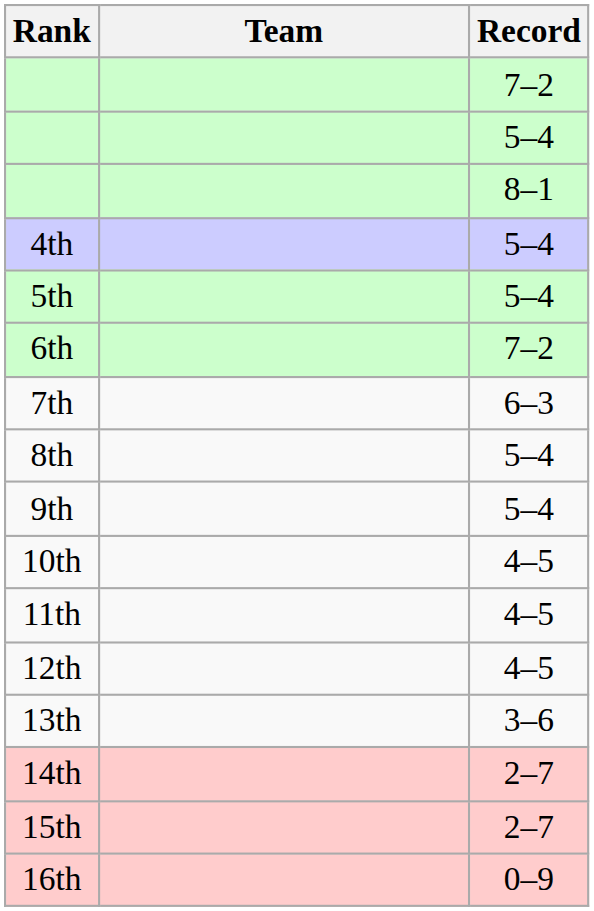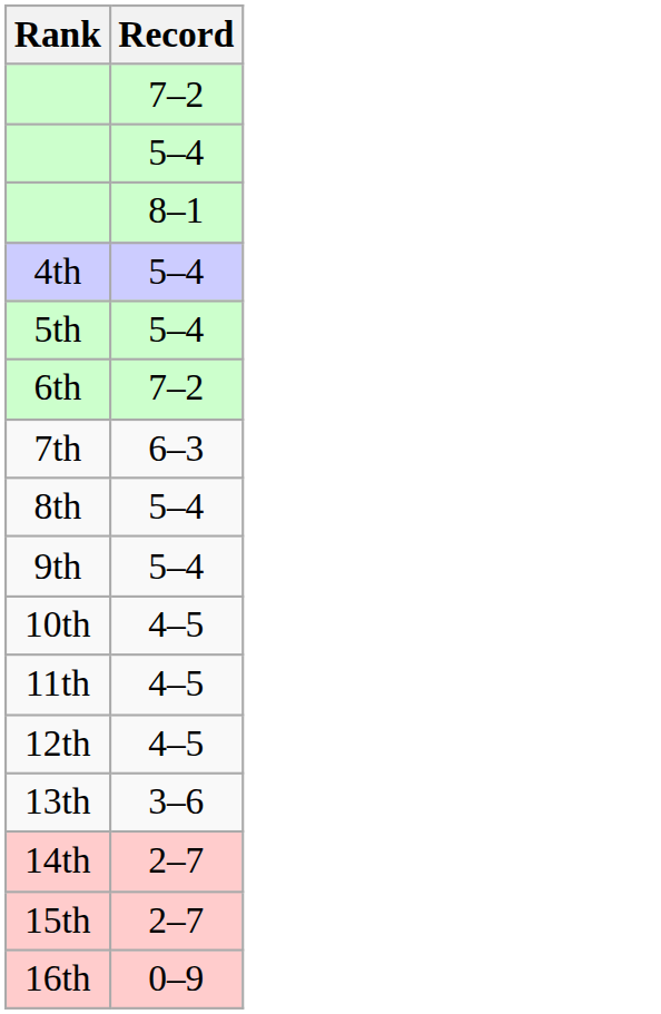 <table class=wikitable style="text-align:center;">
 <tr>
 <th>Rank</th>
-<th width=170px>Team</th>
 <th>Record</th>
 </tr>
 <tr bgcolor=#ccffcc>
 <td></td>
-<td align=left></td>
 <td>7–2</td>
 </tr>
 <tr bgcolor=#ccffcc>
 <td></td>
-<td align=left></td>
 <td>5–4</td>
 </tr>
 <tr bgcolor=#ccffcc>
 <td></td>
-<td align=left></td>
 <td>8–1</td>
 </tr>
 <tr bgcolor=#ccccff>
 <td>4th</td>
-<td align=left></td>
 <td>5–4</td>
 </tr>
 <tr bgcolor=#ccffcc>
 <td>5th</td>
-<td align=left></td>
 <td>5–4</td>
 </tr>
 <tr bgcolor=#ccffcc>
 <td>6th</td>
-<td align=left></td>
 <td>7–2</td>
 </tr>
 <tr>
 <td>7th</td>
-<td align=left></td>
 <td>6–3</td>
 </tr>
 <tr>
 <td>8th</td>
-<td align=left></td>
 <td>5–4</td>
 </tr>
 <tr>
 <td>9th</td>
-<td align=left></td>
 <td>5–4</td>
 </tr>
 <tr>
 <td>10th</td>
-<td align=left></td>
 <td>4–5</td>
 </tr>
 <tr>
 <td>11th</td>
-<td align=left></td>
 <td>4–5</td>
 </tr>
 <tr>
 <td>12th</td>
-<td align=left></td>
 <td>4–5</td>
 </tr>
 <tr>
 <td>13th</td>
-<td align=left></td>
 <td>3–6</td>
 </tr>
 <tr bgcolor=#fcc>
 <td>14th</td>
-<td align=left></td>
 <td>2–7</td>
 </tr>
 <tr bgcolor=#fcc>
 <td>15th</td>
-<td align=left></td>
 <td>2–7</td>
 </tr>
 <tr bgcolor=#fcc>
 <td>16th</td>
-<td align=left></td>
 <td>0–9</td>
 </tr>
 </table>
